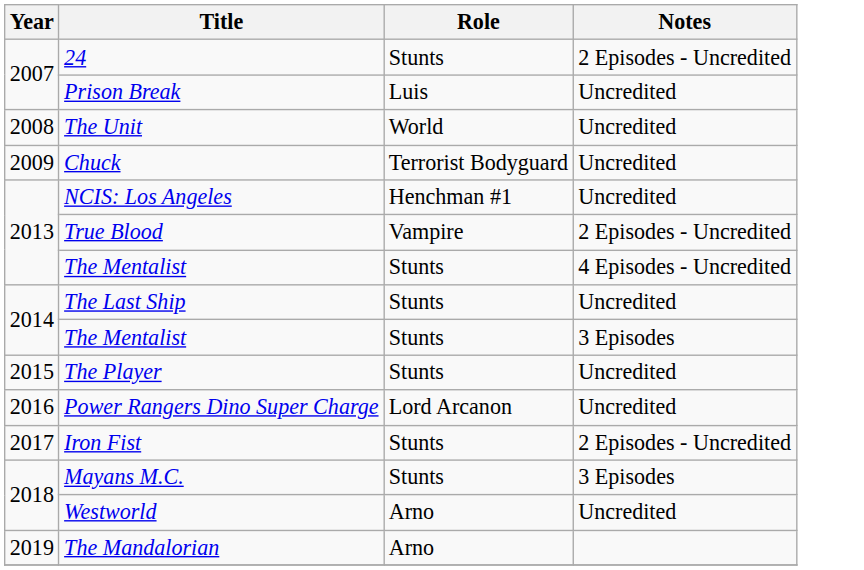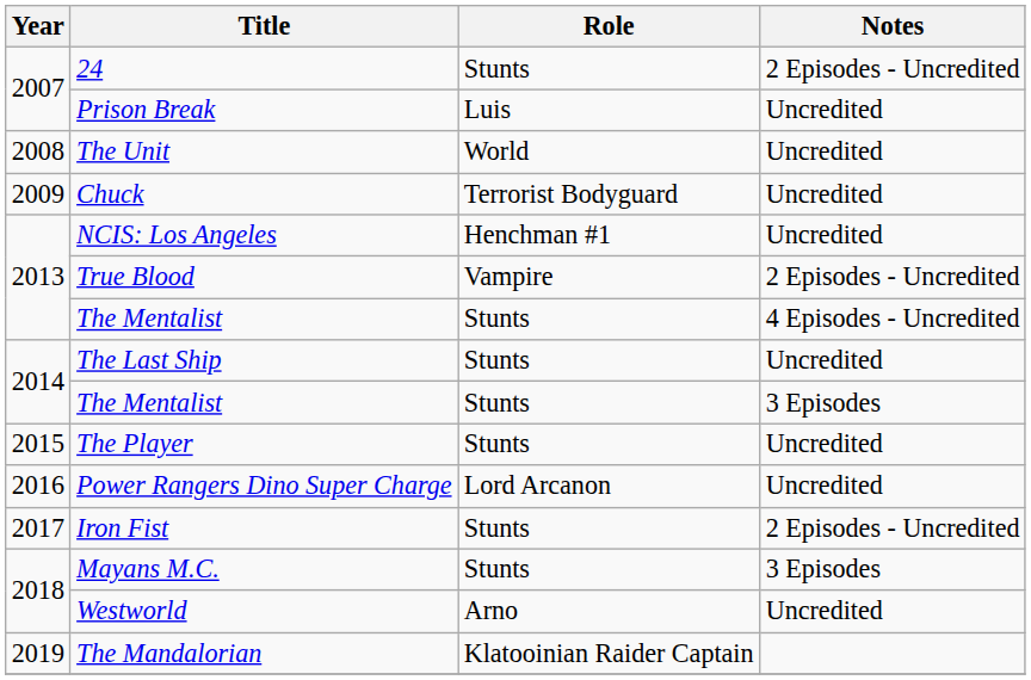 <table class="wikitable">
 <tr>
 <th>Year</th>
 <th>Title</th>
 <th>Role</th>
 <th>Notes</th>
 </tr>
 <tr>
 <td rowspan="2">2007</td>
 <td><em><a href='#'>24</a></em></td>
 <td>Stunts</td>
 <td>2 Episodes - Uncredited</td>
 </tr>
 <tr>
 <td><em><a href='#'>Prison Break</a></em></td>
 <td>Luis</td>
 <td>Uncredited</td>
 </tr>
 <tr>
 <td>2008</td>
 <td><em><a href='#'>The Unit</a></em></td>
 <td>World</td>
 <td>Uncredited</td>
 </tr>
 <tr>
 <td>2009</td>
 <td><em><a href='#'>Chuck</a></em></td>
 <td>Terrorist Bodyguard</td>
 <td>Uncredited</td>
 </tr>
 <tr>
 <td rowspan="3">2013</td>
 <td><em><a href='#'>NCIS: Los Angeles</a></em></td>
 <td>Henchman #1</td>
 <td>Uncredited</td>
 </tr>
 <tr>
 <td><em><a href='#'>True Blood</a></em></td>
 <td>Vampire</td>
 <td>2 Episodes - Uncredited</td>
 </tr>
 <tr>
 <td><em><a href='#'>The Mentalist</a></em></td>
 <td>Stunts</td>
 <td>4 Episodes - Uncredited</td>
 </tr>
 <tr>
 <td rowspan="2">2014</td>
 <td><em><a href='#'>The Last Ship</a></em></td>
 <td>Stunts</td>
 <td>Uncredited</td>
 </tr>
 <tr>
 <td><em><a href='#'>The Mentalist</a></em></td>
 <td>Stunts</td>
 <td>3 Episodes</td>
 </tr>
 <tr>
 <td>2015</td>
 <td><em><a href='#'>The Player</a></em></td>
 <td>Stunts</td>
 <td>Uncredited</td>
 </tr>
 <tr>
 <td>2016</td>
 <td><em><a href='#'>Power Rangers Dino Super Charge</a></em></td>
 <td>Lord Arcanon</td>
 <td>Uncredited</td>
 </tr>
 <tr>
 <td>2017</td>
 <td><em><a href='#'>Iron Fist</a></em></td>
 <td>Stunts</td>
 <td>2 Episodes - Uncredited</td>
 </tr>
 <tr>
 <td rowspan="2">2018</td>
 <td><em><a href='#'>Mayans M.C.</a></em></td>
 <td>Stunts</td>
 <td>3 Episodes</td>
 </tr>
 <tr>
 <td><em><a href='#'>Westworld</a></em></td>
 <td>Arno</td>
 <td>Uncredited</td>
 </tr>
 <tr>
 <td>2019</td>
 <td><em><a href='#'>The Mandalorian</a></em></td>
-<td>Arno</td>
+<td>Klatooinian Raider Captain</td>
 <td></td>
 </tr>
 <tr>
 </tr>
 </table>
